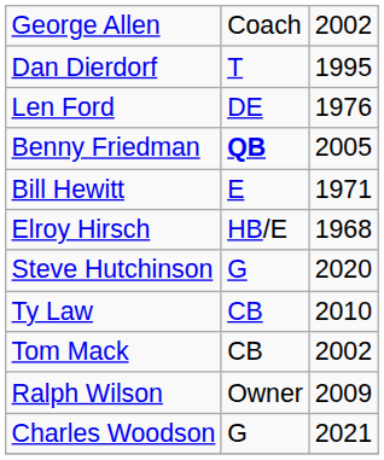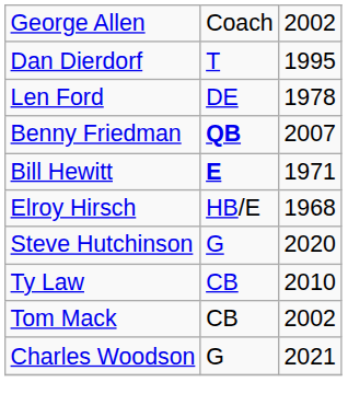 <table class="wikitable collapsible sortable">
 <tr>
 <td><a href='#'>George Allen</a></td>
 <td>Coach</td>
 <td>2002</td>
 </tr>
 <tr>
 <td><a href='#'>Dan Dierdorf</a></td>
 <td><a href='#'>T</a></td>
 <td>1995</td>
 </tr>
 <tr>
 <td><a href='#'>Len Ford</a></td>
 <td><a href='#'>DE</a></td>
-<td>1976</td>
+<td>1978</td>
 </tr>
 <tr>
 <td><a href='#'>Benny Friedman</a></td>
 <td><strong><a href='#'>QB</a></strong></td>
-<td>2005</td>
+<td>2007</td>
 </tr>
 <tr>
 <td><a href='#'>Bill Hewitt</a></td>
-<td><a href='#'>E</a></td>
+<td><strong><a href='#'>E</a></strong></td>
 <td>1971</td>
 </tr>
 <tr>
 <td><a href='#'>Elroy Hirsch</a></td>
 <td><a href='#'>HB</a>/E</td>
 <td>1968</td>
 </tr>
 <tr>
 <td><a href='#'>Steve Hutchinson</a></td>
 <td><a href='#'>G</a></td>
 <td>2020</td>
 </tr>
 <tr>
 <td><a href='#'>Ty Law</a></td>
 <td><a href='#'>CB</a></td>
 <td>2010</td>
 </tr>
 <tr>
 <td><a href='#'>Tom Mack</a></td>
 <td>CB</td>
 <td>2002</td>
 </tr>
 <tr>
-<td><a href='#'>Ralph Wilson</a></td>
-<td>Owner</td>
-<td>2009</td>
-</tr>
-<tr>
 <td><a href='#'>Charles Woodson</a></td>
 <td>G</td>
 <td>2021</td>
 </tr>
 <tr>
 </tr>
 </table>
